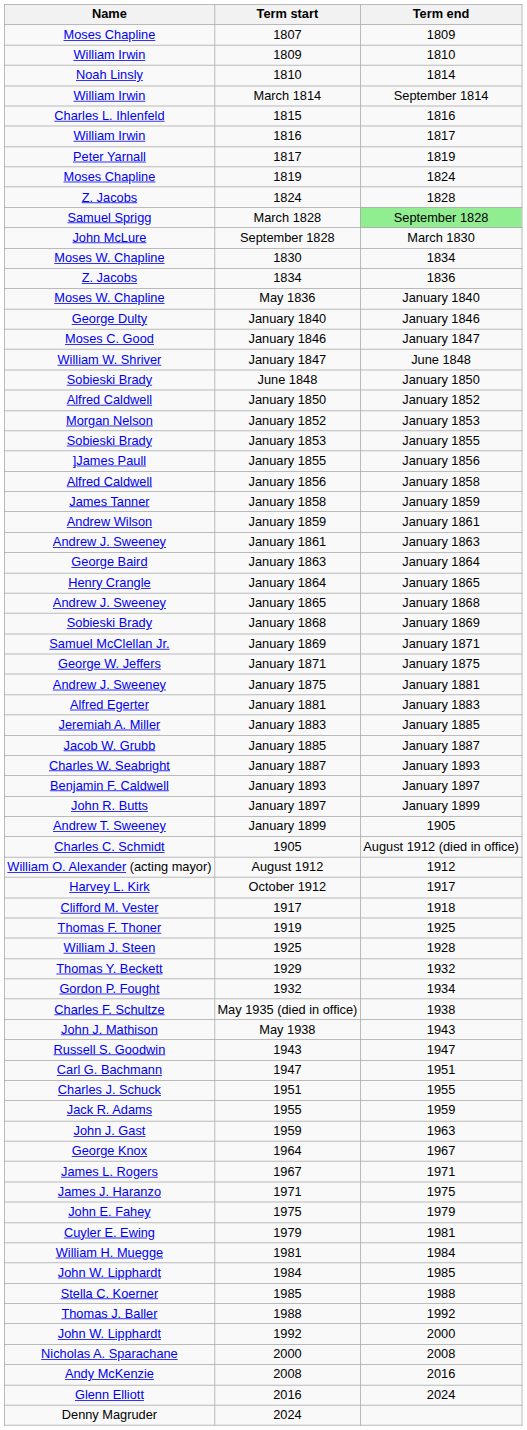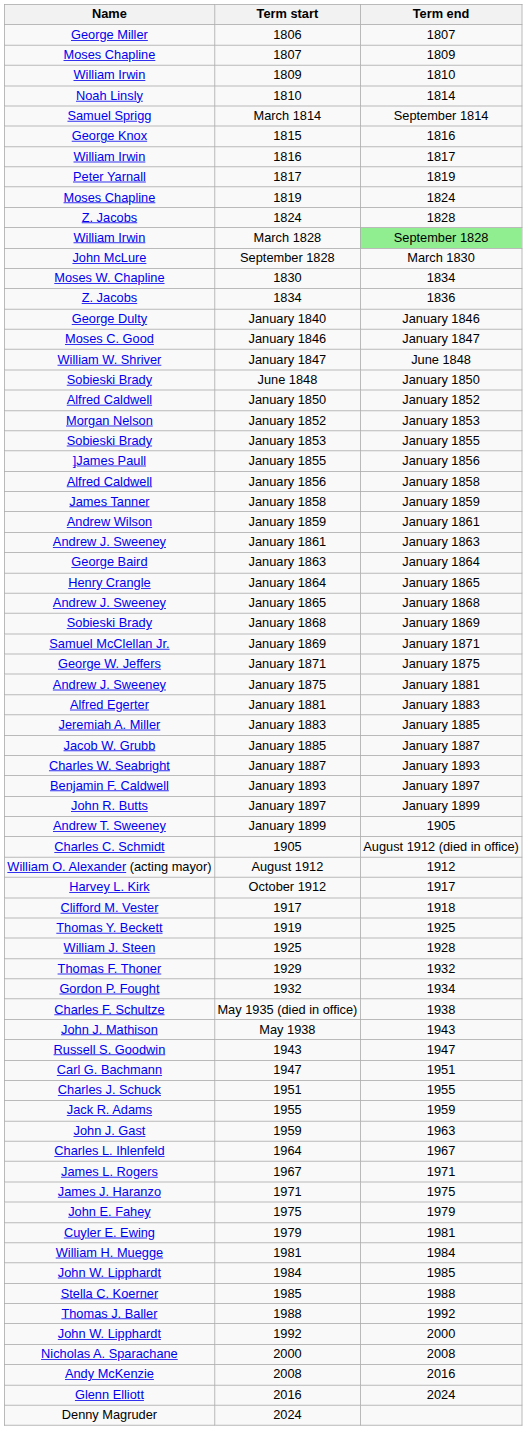 <table class="wikitable" style="text-align:center">
 <tr>
 <th>Name</th>
 <th>Term start</th>
 <th>Term end</th>
+</tr>
+<tr>
+<td><a href='#'>George Miller</a></td>
+<td>1806</td>
+<td>1807</td>
 </tr>
 <tr>
 <td><a href='#'>Moses Chapline</a></td>
 <td>1807</td>
 <td>1809</td>
 </tr>
 <tr>
 <td><a href='#'>William Irwin</a></td>
 <td>1809</td>
 <td>1810</td>
 </tr>
 <tr>
 <td><a href='#'>Noah Linsly</a></td>
 <td>1810</td>
 <td>1814</td>
 </tr>
 <tr>
-<td><a href='#'>William Irwin</a></td>
+<td><a href='#'>Samuel Sprigg</a></td>
 <td>March 1814</td>
 <td>September 1814</td>
 </tr>
 <tr>
-<td><a href='#'>Charles L. Ihlenfeld</a></td>
+<td><a href='#'>George Knox</a></td>
 <td>1815</td>
 <td>1816</td>
 </tr>
 <tr>
 <td><a href='#'>William Irwin</a></td>
 <td>1816</td>
 <td>1817</td>
 </tr>
 <tr>
 <td><a href='#'>Peter Yarnall</a></td>
 <td>1817</td>
 <td>1819</td>
 </tr>
 <tr>
 <td><a href='#'>Moses Chapline</a></td>
 <td>1819</td>
 <td>1824</td>
 </tr>
 <tr>
 <td><a href='#'>Z. Jacobs</a></td>
 <td>1824</td>
 <td>1828</td>
 </tr>
 <tr>
-<td><a href='#'>Samuel Sprigg</a></td>
+<td><a href='#'>William Irwin</a></td>
 <td>March 1828</td>
 <td style="background: lightgreen;">September 1828</td>
 </tr>
 <tr>
 <td><a href='#'>John McLure</a></td>
 <td>September 1828</td>
 <td>March 1830</td>
 </tr>
 <tr>
 <td><a href='#'>Moses W. Chapline</a></td>
 <td>1830</td>
 <td>1834</td>
 </tr>
 <tr>
 <td><a href='#'>Z. Jacobs</a></td>
 <td>1834</td>
 <td>1836</td>
-</tr>
-<tr>
-<td><a href='#'>Moses W. Chapline</a></td>
-<td>May 1836</td>
-<td>January 1840</td>
 </tr>
 <tr>
 <td><a href='#'>George Dulty</a></td>
 <td>January 1840</td>
 <td>January 1846</td>
 </tr>
 <tr>
 <td><a href='#'>Moses C. Good</a></td>
 <td>January 1846</td>
 <td>January 1847</td>
 </tr>
 <tr>
 <td><a href='#'>William W. Shriver</a></td>
 <td>January 1847</td>
 <td>June 1848</td>
 </tr>
 <tr>
 <td><a href='#'>Sobieski Brady</a></td>
 <td>June 1848</td>
 <td>January 1850</td>
 </tr>
 <tr>
 <td><a href='#'>Alfred Caldwell</a></td>
 <td>January 1850</td>
 <td>January 1852</td>
 </tr>
 <tr>
 <td><a href='#'>Morgan Nelson</a></td>
 <td>January 1852</td>
 <td>January 1853</td>
 </tr>
 <tr>
 <td><a href='#'>Sobieski Brady</a></td>
 <td>January 1853</td>
 <td>January 1855</td>
 </tr>
 <tr>
 <td><a href='#'>]James Paull</a></td>
 <td>January 1855</td>
 <td>January 1856</td>
 </tr>
 <tr>
 <td><a href='#'>Alfred Caldwell</a></td>
 <td>January 1856</td>
 <td>January 1858</td>
 </tr>
 <tr>
 <td><a href='#'>James Tanner</a></td>
 <td>January 1858</td>
 <td>January 1859</td>
 </tr>
 <tr>
 <td><a href='#'>Andrew Wilson</a></td>
 <td>January 1859</td>
 <td>January 1861</td>
 </tr>
 <tr>
 <td><a href='#'>Andrew J. Sweeney</a></td>
 <td>January 1861</td>
 <td>January 1863</td>
 </tr>
 <tr>
 <td><a href='#'>George Baird</a></td>
 <td>January 1863</td>
 <td>January 1864</td>
 </tr>
 <tr>
 <td><a href='#'>Henry Crangle</a></td>
 <td>January 1864</td>
 <td>January 1865</td>
 </tr>
 <tr>
 <td><a href='#'>Andrew J. Sweeney</a></td>
 <td>January 1865</td>
 <td>January 1868</td>
 </tr>
 <tr>
 <td><a href='#'>Sobieski Brady</a></td>
 <td>January 1868</td>
 <td>January 1869</td>
 </tr>
 <tr>
 <td><a href='#'>Samuel McClellan Jr.</a></td>
 <td>January 1869</td>
 <td>January 1871</td>
 </tr>
 <tr>
 <td><a href='#'>George W. Jeffers</a></td>
 <td>January 1871</td>
 <td>January 1875</td>
 </tr>
 <tr>
 <td><a href='#'>Andrew J. Sweeney</a></td>
 <td>January 1875</td>
 <td>January 1881</td>
 </tr>
 <tr>
 <td><a href='#'>Alfred Egerter</a></td>
 <td>January 1881</td>
 <td>January 1883</td>
 </tr>
 <tr>
 <td><a href='#'>Jeremiah A. Miller</a></td>
 <td>January 1883</td>
 <td>January 1885</td>
 </tr>
 <tr>
 <td><a href='#'>Jacob W. Grubb</a></td>
 <td>January 1885</td>
 <td>January 1887</td>
 </tr>
 <tr>
 <td><a href='#'>Charles W. Seabright</a></td>
 <td>January 1887</td>
 <td>January 1893</td>
 </tr>
 <tr>
 <td><a href='#'>Benjamin F. Caldwell</a></td>
 <td>January 1893</td>
 <td>January 1897</td>
 </tr>
 <tr>
 <td><a href='#'>John R. Butts</a></td>
 <td>January 1897</td>
 <td>January 1899</td>
 </tr>
 <tr>
 <td><a href='#'>Andrew T. Sweeney</a></td>
 <td>January 1899</td>
 <td>1905</td>
 </tr>
 <tr>
 <td><a href='#'>Charles C. Schmidt</a></td>
 <td>1905</td>
 <td>August 1912 (died in office)</td>
 </tr>
 <tr>
 <td><a href='#'>William O. Alexander</a> (acting mayor)</td>
 <td>August 1912</td>
 <td>1912</td>
 </tr>
 <tr>
 <td><a href='#'>Harvey L. Kirk</a></td>
 <td>October 1912</td>
 <td>1917</td>
 </tr>
 <tr>
 <td><a href='#'>Clifford M. Vester</a></td>
 <td>1917</td>
 <td>1918</td>
 </tr>
 <tr>
-<td><a href='#'>Thomas F. Thoner</a></td>
+<td><a href='#'>Thomas Y. Beckett</a></td>
 <td>1919</td>
 <td>1925</td>
 </tr>
 <tr>
 <td><a href='#'>William J. Steen</a></td>
 <td>1925</td>
 <td>1928</td>
 </tr>
 <tr>
-<td><a href='#'>Thomas Y. Beckett</a></td>
+<td><a href='#'>Thomas F. Thoner</a></td>
 <td>1929</td>
 <td>1932</td>
 </tr>
 <tr>
 <td><a href='#'>Gordon P. Fought</a></td>
 <td>1932</td>
 <td>1934</td>
 </tr>
 <tr>
 <td><a href='#'>Charles F. Schultze</a></td>
 <td>May 1935 (died in office)</td>
 <td>1938</td>
 </tr>
 <tr>
 <td><a href='#'>John J. Mathison</a></td>
 <td>May 1938</td>
 <td>1943</td>
 </tr>
 <tr>
 <td><a href='#'>Russell S. Goodwin</a></td>
 <td>1943</td>
 <td>1947</td>
 </tr>
 <tr>
 <td><a href='#'>Carl G. Bachmann</a></td>
 <td>1947</td>
 <td>1951</td>
 </tr>
 <tr>
 <td><a href='#'>Charles J. Schuck</a></td>
 <td>1951</td>
 <td>1955</td>
 </tr>
 <tr>
 <td><a href='#'>Jack R. Adams</a></td>
 <td>1955</td>
 <td>1959</td>
 </tr>
 <tr>
 <td><a href='#'>John J. Gast</a></td>
 <td>1959</td>
 <td>1963</td>
 </tr>
 <tr>
-<td><a href='#'>George Knox</a></td>
+<td><a href='#'>Charles L. Ihlenfeld</a></td>
 <td>1964</td>
 <td>1967</td>
 </tr>
 <tr>
 <td><a href='#'>James L. Rogers</a></td>
 <td>1967</td>
 <td>1971</td>
 </tr>
 <tr>
 <td><a href='#'>James J. Haranzo</a></td>
 <td>1971</td>
 <td>1975</td>
 </tr>
 <tr>
 <td><a href='#'>John E. Fahey</a></td>
 <td>1975</td>
 <td>1979</td>
 </tr>
 <tr>
 <td><a href='#'>Cuyler E. Ewing</a></td>
 <td>1979</td>
 <td>1981</td>
 </tr>
 <tr>
 <td><a href='#'>William H. Muegge</a></td>
 <td>1981</td>
 <td>1984</td>
 </tr>
 <tr>
 <td><a href='#'>John W. Lipphardt</a></td>
 <td>1984</td>
 <td>1985</td>
 </tr>
 <tr>
 <td><a href='#'>Stella C. Koerner</a></td>
 <td>1985</td>
 <td>1988</td>
 </tr>
 <tr>
 <td><a href='#'>Thomas J. Baller</a></td>
 <td>1988</td>
 <td>1992</td>
 </tr>
 <tr>
 <td><a href='#'>John W. Lipphardt</a></td>
 <td>1992</td>
 <td>2000</td>
 </tr>
 <tr>
 <td><a href='#'>Nicholas A. Sparachane</a></td>
 <td>2000</td>
 <td>2008</td>
 </tr>
 <tr>
 <td><a href='#'>Andy McKenzie</a></td>
 <td>2008</td>
 <td>2016</td>
 </tr>
 <tr>
 <td><a href='#'>Glenn Elliott</a></td>
 <td>2016</td>
 <td>2024</td>
 </tr>
 <tr>
 <td>Denny Magruder</td>
 <td>2024</td>
 <td></td>
 </tr>
 </table>
